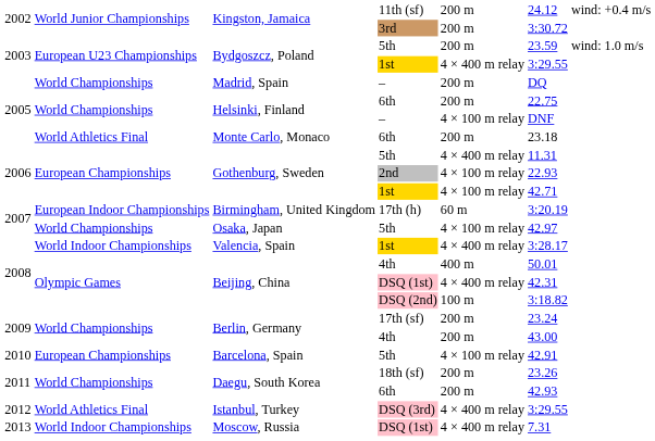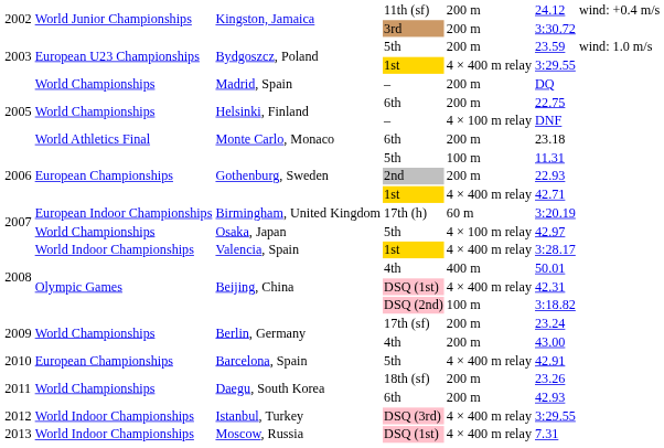 <table>
 <tr>
 <td rowspan=2>2002</td>
 <td rowspan=2><a href='#'>World Junior Championships</a></td>
 <td rowspan=2><a href='#'>Kingston, Jamaica</a></td>
 <td>11th (sf)</td>
 <td>200 m</td>
 <td><a href='#'>24.12</a></td>
 <td>wind: +0.4 m/s</td>
 </tr>
 <tr>
 <td bgcolor="cc9966">3rd</td>
 <td>200 m</td>
 <td><a href='#'>3:30.72</a></td>
 </tr>
 <tr>
 <td rowspan=2>2003</td>
 <td rowspan=2><a href='#'>European U23 Championships</a></td>
 <td rowspan=2><a href='#'>Bydgoszcz</a>, Poland</td>
 <td>5th</td>
 <td>200 m</td>
 <td><a href='#'>23.59</a></td>
 <td>wind: 1.0 m/s</td>
 </tr>
 <tr>
 <td bgcolor=gold>1st</td>
 <td>4 × 400 m relay</td>
 <td><a href='#'>3:29.55</a></td>
 </tr>
 <tr>
 <td rowspan="4">2005</td>
 <td><a href='#'>World Championships</a></td>
 <td><a href='#'>Madrid</a>, Spain</td>
 <td>–</td>
 <td>200 m</td>
 <td><a href='#'>DQ</a></td>
 </tr>
 <tr>
 <td rowspan="2"><a href='#'>World Championships</a></td>
 <td rowspan="2"><a href='#'>Helsinki</a>, Finland</td>
 <td>6th</td>
 <td>200 m</td>
 <td><a href='#'>22.75</a></td>
 </tr>
 <tr>
 <td>–</td>
 <td>4 × 100 m relay</td>
 <td><a href='#'>DNF</a></td>
 </tr>
 <tr>
 <td><a href='#'>World Athletics Final</a></td>
 <td><a href='#'>Monte Carlo</a>, Monaco</td>
 <td>6th</td>
 <td>200 m</td>
 <td>23.18</td>
 </tr>
 <tr>
 <td rowspan="3">2006</td>
 <td rowspan="3"><a href='#'>European Championships</a></td>
 <td rowspan="3"><a href='#'>Gothenburg</a>, Sweden</td>
 <td>5th</td>
-<td>4 × 400 m relay</td>
+<td>100 m</td>
 <td><a href='#'>11.31</a></td>
 </tr>
 <tr>
 <td bgcolor="silver">2nd</td>
-<td>4 × 100 m relay</td>
+<td>200 m</td>
 <td><a href='#'>22.93</a></td>
 </tr>
 <tr>
 <td bgcolor="gold">1st</td>
-<td>4 × 100 m relay</td>
+<td>4 × 400 m relay</td>
 <td><a href='#'>42.71</a></td>
 </tr>
 <tr>
 <td rowspan="2">2007</td>
 <td><a href='#'>European Indoor Championships</a></td>
 <td><a href='#'>Birmingham</a>, United Kingdom</td>
 <td>17th (h)</td>
 <td>60 m</td>
 <td><a href='#'>3:20.19</a></td>
 </tr>
 <tr>
 <td><a href='#'>World Championships</a></td>
 <td><a href='#'>Osaka</a>, Japan</td>
 <td>5th</td>
 <td>4 × 100 m relay</td>
 <td><a href='#'>42.97</a></td>
 </tr>
 <tr>
 <td rowspan="4">2008</td>
 <td><a href='#'>World Indoor Championships</a></td>
 <td><a href='#'>Valencia</a>, Spain</td>
 <td bgcolor="gold">1st</td>
 <td>4 × 400 m relay</td>
 <td><a href='#'>3:28.17</a></td>
 </tr>
 <tr>
 <td rowspan="3"><a href='#'>Olympic Games</a></td>
 <td rowspan="3"><a href='#'>Beijing</a>, China</td>
 <td>4th</td>
 <td>400 m</td>
 <td><a href='#'>50.01</a></td>
 </tr>
 <tr>
 <td bgcolor="pink">DSQ (1st)</td>
 <td>4 × 400 m relay</td>
 <td><a href='#'>42.31</a></td>
 </tr>
 <tr>
 <td bgcolor="pink">DSQ (2nd)</td>
 <td>100 m</td>
 <td><a href='#'>3:18.82</a></td>
 </tr>
 <tr>
 <td rowspan="2">2009</td>
 <td rowspan="2"><a href='#'>World Championships</a></td>
 <td rowspan="2"><a href='#'>Berlin</a>, Germany</td>
 <td>17th (sf)</td>
 <td>200 m</td>
 <td><a href='#'>23.24</a></td>
 </tr>
 <tr>
 <td>4th</td>
 <td>200 m</td>
 <td><a href='#'>43.00</a></td>
 </tr>
 <tr>
 <td>2010</td>
 <td><a href='#'>European Championships</a></td>
 <td><a href='#'>Barcelona</a>, Spain</td>
 <td>5th</td>
-<td>4 × 100 m relay</td>
+<td>4 × 400 m relay</td>
 <td><a href='#'>42.91</a></td>
 </tr>
 <tr>
 <td rowspan="2">2011</td>
 <td rowspan="2"><a href='#'>World Championships</a></td>
 <td rowspan="2"><a href='#'>Daegu</a>, South Korea</td>
 <td>18th (sf)</td>
 <td>200 m</td>
 <td><a href='#'>23.26</a></td>
 </tr>
 <tr>
 <td>6th</td>
 <td>200 m</td>
 <td><a href='#'>42.93</a></td>
 </tr>
 <tr>
 <td>2012</td>
-<td><a href='#'>World Athletics Final</a></td>
+<td><a href='#'>World Indoor Championships</a></td>
 <td><a href='#'>Istanbul</a>, Turkey</td>
 <td bgcolor="pink">DSQ (3rd)</td>
 <td>4 × 400 m relay</td>
 <td><a href='#'>3:29.55</a></td>
 </tr>
 <tr>
 <td>2013</td>
 <td><a href='#'>World Indoor Championships</a></td>
 <td><a href='#'>Moscow</a>, Russia</td>
 <td bgcolor="pink">DSQ (1st)</td>
 <td>4 × 400 m relay</td>
 <td><a href='#'>7.31</a></td>
 </tr>
 </table>
